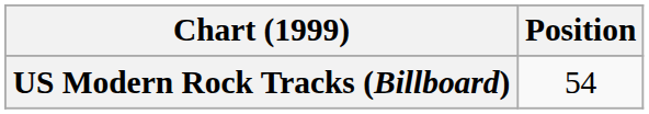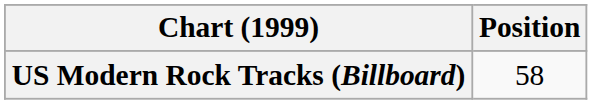 <table class="wikitable plainrowheaders" style="text-align:center">
 <tr>
 <th>Chart (1999)</th>
 <th>Position</th>
 </tr>
 <tr>
 <th scope="row">US Modern Rock Tracks (<em>Billboard</em>)</th>
-<td>54</td>
+<td>58</td>
 </tr>
 </table>
